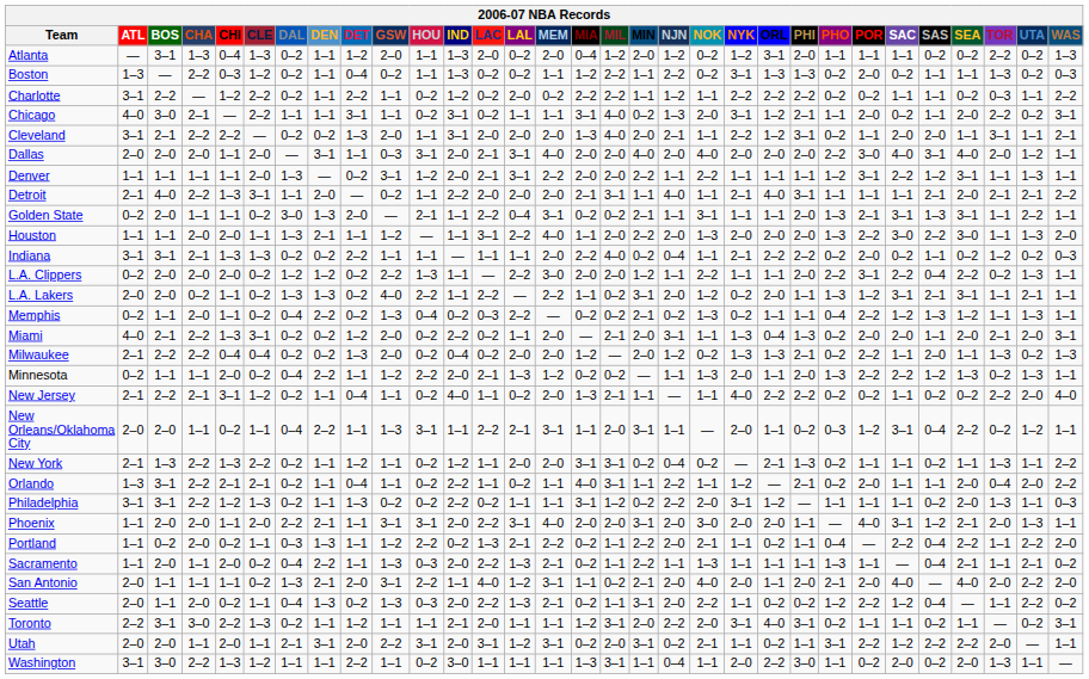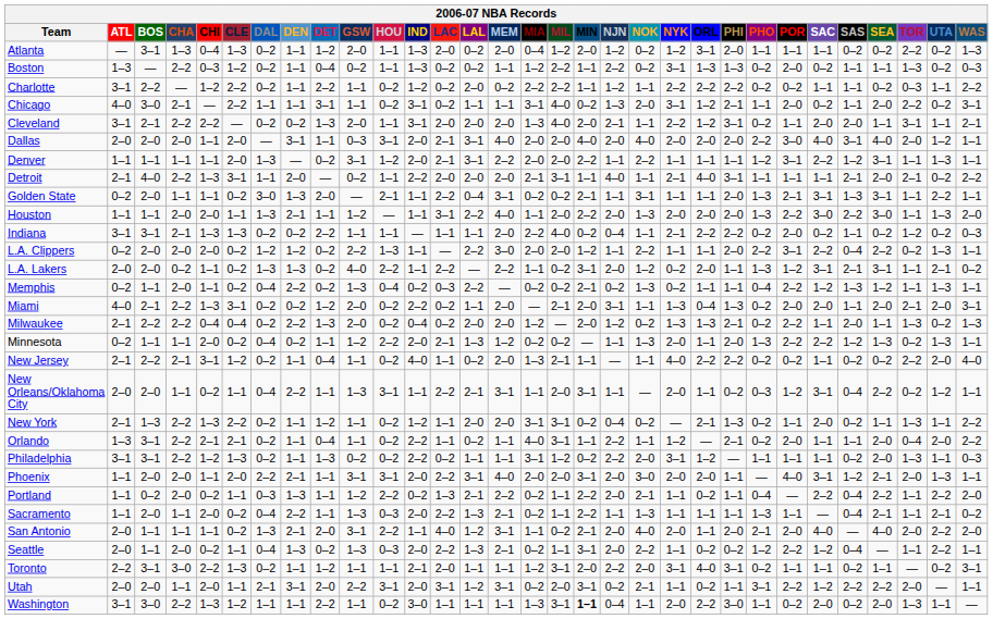 <table class="wikitable" style="font-size:86%; text-align:center;">
 <tr>
 <th colspan=31>2006-07 NBA Records</th>
 </tr>
 <tr>
 <th width=100>Team</th>
 <th style="background:#FF0000;color:#FFFFFF;width=35">ATL</th>
 <th style="background:#006400;color:#FFFFFF;width=35">BOS</th>
 <th style="background:#253E6A;color:#DF5106;width=35">CHA</th>
 <th style="background:#FF0000;color:#000000;width=35">CHI</th>
 <th style="background:#9F1F32;color:#001D43;width=35">CLE</th>
 <th style="background:#0055BA;color:#898D8F;width=35">DAL</th>
 <th style="background:#4C92CC;color:#FDB827;width=35">DEN</th>
 <th style="background:#006BB7;color:#ED164B;width=35">DET</th>
 <th style="background:#072E63;color:#DC5A34;width=35">GSW</th>
 <th style="background:#D31145;color:#CBD4D8;width=35">HOU</th>
 <th style="background:#000080;color:#FFD700;width=35">IND</th>
 <th style="background:#F9160D;color:#1A2E8B;width=35">LAC</th>
 <th style="background:#800080;color:#FFD700;width=35">LAL</th>
 <th style="background:#00265B;color:#BAD1EB;width=35">MEM</th>
 <th style="background:#000000;color:#8B0000;width=35">MIA</th>
 <th style="background:#00471B;color:#AC1A2F;width=35">MIL</th>
 <th style="background:#044D80;color:#000000;width=35">MIN</th>
 <th style="background:#12305B;color:#C4CED4;width=35">NJN</th>
 <th style="background:#0093B1;color:#FDB827;width=35">NOK</th>
 <th style="background:#0000FF;color:#FF8C00;width=35">NYK</th>
 <th style="background:#0000FF;color:#000000;width=35">ORL</th>
 <th style="background:#000000;color:#BB9754;width=35">PHI</th>
 <th style="background:#800080;color:#FF4500;width=35">PHO</th>
 <th style="background:#000000;color:#FF0000;width=35">POR</th>
 <th style="background:#6846A8;color:#FFFFFF;width=35">SAC</th>
 <th style="background:#000000;color:#C0C0C0;width=35">SAS</th>
 <th style="background:#005831;color:#FFC322;width=35">SEA</th>
 <th style="background:#7436BF;color:#BE0F34;width=35">TOR</th>
 <th style="background:#042A5C;color:#4C8ECC;width=35">UTA</th>
 <th style="background:#044D7D;color:#BC7A44;width=35">WAS</th>
 </tr>
 <tr>
 <td style="text-align:left;"><a href='#'>Atlanta</a></td>
 <td>—</td>
 <td>3–1</td>
 <td>1–3</td>
 <td>0–4</td>
 <td>1–3</td>
 <td>0–2</td>
 <td>1–1</td>
 <td>1–2</td>
 <td>2–0</td>
 <td>1–1</td>
 <td>1–3</td>
 <td>2–0</td>
 <td>0–2</td>
 <td>2–0</td>
 <td>0–4</td>
 <td>1–2</td>
 <td>2–0</td>
 <td>1–2</td>
 <td>0–2</td>
 <td>1–2</td>
 <td>3–1</td>
 <td>2–0</td>
 <td>1–1</td>
 <td>1–1</td>
 <td>1–1</td>
 <td>0–2</td>
 <td>0–2</td>
 <td>2–2</td>
 <td>0–2</td>
 <td>1–3</td>
 </tr>
 <tr>
 <td style="text-align:left;"><a href='#'>Boston</a></td>
 <td>1–3</td>
 <td>—</td>
 <td>2–2</td>
 <td>0–3</td>
 <td>1–2</td>
 <td>0–2</td>
 <td>1–1</td>
 <td>0–4</td>
 <td>0–2</td>
 <td>1–1</td>
 <td>1–3</td>
 <td>0–2</td>
 <td>0–2</td>
 <td>1–1</td>
 <td>1–2</td>
 <td>2–2</td>
 <td>1–1</td>
 <td>2–2</td>
 <td>0–2</td>
 <td>3–1</td>
 <td>1–3</td>
 <td>1–3</td>
 <td>0–2</td>
 <td>2–0</td>
 <td>0–2</td>
 <td>1–1</td>
 <td>1–1</td>
 <td>1–3</td>
 <td>0–2</td>
 <td>0–3</td>
 </tr>
 <tr>
 <td style="text-align:left;"><a href='#'>Charlotte</a></td>
 <td>3–1</td>
 <td>2–2</td>
 <td>—</td>
 <td>1–2</td>
 <td>2–2</td>
 <td>0–2</td>
 <td>1–1</td>
 <td>2–2</td>
 <td>1–1</td>
 <td>0–2</td>
 <td>1–2</td>
 <td>0–2</td>
 <td>2–0</td>
 <td>0–2</td>
 <td>2–2</td>
 <td>2–2</td>
 <td>1–1</td>
 <td>1–2</td>
 <td>1–1</td>
 <td>2–2</td>
 <td>2–2</td>
 <td>2–2</td>
 <td>0–2</td>
 <td>0–2</td>
 <td>1–1</td>
 <td>1–1</td>
 <td>0–2</td>
 <td>0–3</td>
 <td>1–1</td>
 <td>2–2</td>
 </tr>
 <tr>
 <td style="text-align:left;"><a href='#'>Chicago</a></td>
 <td>4–0</td>
 <td>3–0</td>
 <td>2–1</td>
 <td>—</td>
 <td>2–2</td>
 <td>1–1</td>
 <td>1–1</td>
 <td>3–1</td>
 <td>1–1</td>
 <td>0–2</td>
 <td>3–1</td>
 <td>0–2</td>
 <td>1–1</td>
 <td>1–1</td>
 <td>3–1</td>
 <td>4–0</td>
 <td>0–2</td>
 <td>1–3</td>
 <td>2–0</td>
 <td>3–1</td>
 <td>1–2</td>
 <td>2–1</td>
 <td>1–1</td>
 <td>2–0</td>
 <td>0–2</td>
 <td>1–1</td>
 <td>2–0</td>
 <td>2–2</td>
 <td>0–2</td>
 <td>3–1</td>
 </tr>
 <tr>
 <td style="text-align:left;"><a href='#'>Cleveland</a></td>
 <td>3–1</td>
 <td>2–1</td>
 <td>2–2</td>
 <td>2–2</td>
 <td>—</td>
 <td>0–2</td>
 <td>0–2</td>
 <td>1–3</td>
 <td>2–0</td>
 <td>1–1</td>
 <td>3–1</td>
 <td>2–0</td>
 <td>2–0</td>
 <td>2–0</td>
 <td>1–3</td>
 <td>4–0</td>
 <td>2–0</td>
 <td>2–1</td>
 <td>1–1</td>
 <td>2–2</td>
 <td>1–2</td>
 <td>3–1</td>
 <td>0–2</td>
 <td>1–1</td>
 <td>2–0</td>
 <td>2–0</td>
 <td>1–1</td>
 <td>3–1</td>
 <td>1–1</td>
 <td>2–1</td>
 </tr>
 <tr>
 <td style="text-align:left;"><a href='#'>Dallas</a></td>
 <td>2–0</td>
 <td>2–0</td>
 <td>2–0</td>
 <td>1–1</td>
 <td>2–0</td>
 <td>—</td>
 <td>3–1</td>
 <td>1–1</td>
 <td>0–3</td>
 <td>3–1</td>
 <td>2–0</td>
 <td>2–1</td>
 <td>3–1</td>
 <td>4–0</td>
 <td>2–0</td>
 <td>2–0</td>
 <td>4–0</td>
 <td>2–0</td>
 <td>4–0</td>
 <td>2–0</td>
 <td>2–0</td>
 <td>2–0</td>
 <td>2–2</td>
 <td>3–0</td>
 <td>4–0</td>
 <td>3–1</td>
 <td>4–0</td>
 <td>2–0</td>
 <td>1–2</td>
 <td>1–1</td>
 </tr>
 <tr>
 <td style="text-align:left;"><a href='#'>Denver</a></td>
 <td>1–1</td>
 <td>1–1</td>
 <td>1–1</td>
 <td>1–1</td>
 <td>2–0</td>
 <td>1–3</td>
 <td>—</td>
 <td>0–2</td>
 <td>3–1</td>
 <td>1–2</td>
 <td>2–0</td>
 <td>2–1</td>
 <td>3–1</td>
 <td>2–2</td>
 <td>2–0</td>
 <td>2–0</td>
 <td>2–2</td>
 <td>1–1</td>
 <td>2–2</td>
 <td>1–1</td>
 <td>1–1</td>
 <td>1–1</td>
 <td>1–2</td>
 <td>3–1</td>
 <td>2–2</td>
 <td>1–2</td>
 <td>3–1</td>
 <td>1–1</td>
 <td>1–3</td>
 <td>1–1</td>
 </tr>
 <tr>
 <td style="text-align:left;"><a href='#'>Detroit</a></td>
 <td>2–1</td>
 <td>4–0</td>
 <td>2–2</td>
 <td>1–3</td>
 <td>3–1</td>
 <td>1–1</td>
 <td>2–0</td>
 <td>—</td>
 <td>0–2</td>
 <td>1–1</td>
 <td>2–2</td>
 <td>2–0</td>
 <td>2–0</td>
 <td>2–0</td>
 <td>2–1</td>
 <td>3–1</td>
 <td>1–1</td>
 <td>4–0</td>
 <td>1–1</td>
 <td>2–1</td>
 <td>4–0</td>
 <td>3–1</td>
 <td>1–1</td>
 <td>1–1</td>
 <td>1–1</td>
 <td>2–1</td>
 <td>2–0</td>
 <td>2–1</td>
-<td>2–1</td>
+<td>0–2</td>
 <td>2–2</td>
 </tr>
 <tr>
 <td style="text-align:left;"><a href='#'>Golden State</a></td>
 <td>0–2</td>
 <td>2–0</td>
 <td>1–1</td>
 <td>1–1</td>
 <td>0–2</td>
 <td>3–0</td>
 <td>1–3</td>
 <td>2–0</td>
 <td>—</td>
 <td>2–1</td>
 <td>1–1</td>
 <td>2–2</td>
 <td>0–4</td>
 <td>3–1</td>
 <td>0–2</td>
 <td>0–2</td>
 <td>2–1</td>
 <td>1–1</td>
 <td>3–1</td>
 <td>1–1</td>
 <td>1–1</td>
 <td>2–0</td>
 <td>1–3</td>
 <td>2–1</td>
 <td>3–1</td>
 <td>1–3</td>
 <td>3–1</td>
 <td>1–1</td>
 <td>2–2</td>
 <td>1–1</td>
 </tr>
 <tr>
 <td style="text-align:left;"><a href='#'>Houston</a></td>
 <td>1–1</td>
 <td>1–1</td>
 <td>2–0</td>
 <td>2–0</td>
 <td>1–1</td>
 <td>1–3</td>
 <td>2–1</td>
 <td>1–1</td>
 <td>1–2</td>
 <td>—</td>
 <td>1–1</td>
 <td>3–1</td>
 <td>2–2</td>
 <td>4–0</td>
 <td>1–1</td>
 <td>2–0</td>
 <td>2–2</td>
 <td>2–0</td>
 <td>1–3</td>
 <td>2–0</td>
 <td>2–0</td>
 <td>2–0</td>
 <td>1–3</td>
 <td>2–2</td>
 <td>3–0</td>
 <td>2–2</td>
 <td>3–0</td>
 <td>1–1</td>
 <td>1–3</td>
 <td>2–0</td>
 </tr>
 <tr>
 <td style="text-align:left;"><a href='#'>Indiana</a></td>
 <td>3–1</td>
 <td>3–1</td>
 <td>2–1</td>
 <td>1–3</td>
 <td>1–3</td>
 <td>0–2</td>
 <td>0–2</td>
 <td>2–2</td>
 <td>1–1</td>
 <td>1–1</td>
 <td>—</td>
 <td>1–1</td>
 <td>1–1</td>
 <td>2–0</td>
 <td>2–2</td>
 <td>4–0</td>
 <td>0–2</td>
 <td>0–4</td>
 <td>1–1</td>
 <td>2–1</td>
 <td>2–2</td>
 <td>2–2</td>
 <td>0–2</td>
 <td>2–0</td>
 <td>0–2</td>
 <td>1–1</td>
 <td>0–2</td>
 <td>1–2</td>
 <td>0–2</td>
 <td>0–3</td>
 </tr>
 <tr>
 <td style="text-align:left;"><a href='#'>L.A. Clippers</a></td>
 <td>0–2</td>
 <td>2–0</td>
 <td>2–0</td>
 <td>2–0</td>
 <td>0–2</td>
 <td>1–2</td>
 <td>1–2</td>
 <td>0–2</td>
 <td>2–2</td>
 <td>1–3</td>
 <td>1–1</td>
 <td>—</td>
 <td>2–2</td>
 <td>3–0</td>
 <td>2–0</td>
 <td>2–0</td>
 <td>1–2</td>
 <td>1–1</td>
 <td>2–2</td>
 <td>1–1</td>
 <td>1–1</td>
 <td>2–0</td>
 <td>2–2</td>
 <td>3–1</td>
 <td>2–2</td>
 <td>0–4</td>
 <td>2–2</td>
 <td>0–2</td>
 <td>1–3</td>
 <td>1–1</td>
 </tr>
 <tr>
 <td style="text-align:left;"><a href='#'>L.A. Lakers</a></td>
 <td>2–0</td>
 <td>2–0</td>
 <td>0–2</td>
 <td>1–1</td>
 <td>0–2</td>
 <td>1–3</td>
 <td>1–3</td>
 <td>0–2</td>
 <td>4–0</td>
 <td>2–2</td>
 <td>1–1</td>
 <td>2–2</td>
 <td>—</td>
 <td>2–2</td>
 <td>1–1</td>
 <td>0–2</td>
 <td>3–1</td>
 <td>2–0</td>
 <td>1–2</td>
 <td>0–2</td>
 <td>2–0</td>
 <td>1–1</td>
 <td>1–3</td>
 <td>1–2</td>
 <td>3–1</td>
 <td>2–1</td>
 <td>3–1</td>
 <td>1–1</td>
 <td>2–1</td>
-<td>1–1</td>
+<td>0–2</td>
 </tr>
 <tr>
 <td style="text-align:left;"><a href='#'>Memphis</a></td>
 <td>0–2</td>
 <td>1–1</td>
 <td>2–0</td>
 <td>1–1</td>
 <td>0–2</td>
 <td>0–4</td>
 <td>2–2</td>
 <td>0–2</td>
 <td>1–3</td>
 <td>0–4</td>
 <td>0–2</td>
 <td>0–3</td>
 <td>2–2</td>
 <td>—</td>
 <td>0–2</td>
 <td>0–2</td>
 <td>2–1</td>
 <td>0–2</td>
 <td>1–3</td>
 <td>0–2</td>
 <td>1–1</td>
 <td>1–1</td>
 <td>0–4</td>
 <td>2–2</td>
 <td>1–2</td>
 <td>1–3</td>
 <td>1–2</td>
 <td>1–1</td>
 <td>1–3</td>
 <td>1–1</td>
 </tr>
 <tr>
 <td style="text-align:left;"><a href='#'>Miami</a></td>
 <td>4–0</td>
 <td>2–1</td>
 <td>2–2</td>
 <td>1–3</td>
 <td>3–1</td>
 <td>0–2</td>
 <td>0–2</td>
 <td>1–2</td>
 <td>2–0</td>
 <td>0–2</td>
 <td>2–2</td>
 <td>0–2</td>
 <td>1–1</td>
 <td>2–0</td>
 <td>—</td>
 <td>2–1</td>
 <td>2–0</td>
 <td>3–1</td>
 <td>1–1</td>
 <td>1–3</td>
 <td>0–4</td>
 <td>1–3</td>
 <td>0–2</td>
 <td>2–0</td>
 <td>2–0</td>
 <td>1–1</td>
 <td>2–0</td>
 <td>2–1</td>
 <td>2–0</td>
 <td>3–1</td>
 </tr>
 <tr>
 <td style="text-align:left;"><a href='#'>Milwaukee</a></td>
 <td>2–1</td>
 <td>2–2</td>
 <td>2–2</td>
 <td>0–4</td>
 <td>0–4</td>
 <td>0–2</td>
-<td>0–2</td>
+<td>2–2</td>
 <td>1–3</td>
 <td>2–0</td>
 <td>0–2</td>
 <td>0–4</td>
 <td>0–2</td>
 <td>2–0</td>
 <td>2–0</td>
 <td>1–2</td>
 <td>—</td>
 <td>2–0</td>
 <td>1–2</td>
 <td>0–2</td>
 <td>1–3</td>
 <td>1–3</td>
 <td>2–1</td>
 <td>0–2</td>
 <td>2–2</td>
 <td>1–1</td>
 <td>2–0</td>
 <td>1–1</td>
 <td>1–3</td>
 <td>0–2</td>
 <td>1–3</td>
 </tr>
 <tr>
 <td style="text-align:left;">Minnesota</td>
 <td>0–2</td>
 <td>1–1</td>
 <td>1–1</td>
 <td>2–0</td>
 <td>0–2</td>
 <td>0–4</td>
-<td>2–2</td>
+<td>0–2</td>
 <td>1–1</td>
 <td>1–2</td>
 <td>2–2</td>
 <td>2–0</td>
 <td>2–1</td>
 <td>1–3</td>
 <td>1–2</td>
 <td>0–2</td>
 <td>0–2</td>
 <td>—</td>
 <td>1–1</td>
 <td>1–3</td>
 <td>2–0</td>
 <td>1–1</td>
 <td>2–0</td>
 <td>1–3</td>
 <td>2–2</td>
 <td>2–2</td>
 <td>1–2</td>
 <td>1–3</td>
 <td>0–2</td>
 <td>1–3</td>
 <td>1–1</td>
 </tr>
 <tr>
 <td style="text-align:left;"><a href='#'>New Jersey</a></td>
 <td>2–1</td>
 <td>2–2</td>
 <td>2–1</td>
 <td>3–1</td>
 <td>1–2</td>
 <td>0–2</td>
 <td>1–1</td>
 <td>0–4</td>
 <td>1–1</td>
 <td>0–2</td>
 <td>4–0</td>
 <td>1–1</td>
 <td>0–2</td>
 <td>2–0</td>
 <td>1–3</td>
 <td>2–1</td>
 <td>1–1</td>
 <td>—</td>
 <td>1–1</td>
 <td>4–0</td>
 <td>2–2</td>
 <td>2–2</td>
 <td>0–2</td>
 <td>0–2</td>
 <td>1–1</td>
 <td>0–2</td>
 <td>0–2</td>
 <td>2–2</td>
 <td>2–0</td>
 <td>4–0</td>
 </tr>
 <tr>
 <td style="text-align:left;"><a href='#'>New Orleans/Oklahoma City</a></td>
 <td>2–0</td>
 <td>2–0</td>
 <td>1–1</td>
 <td>0–2</td>
 <td>1–1</td>
 <td>0–4</td>
 <td>2–2</td>
 <td>1–1</td>
 <td>1–3</td>
 <td>3–1</td>
 <td>1–1</td>
 <td>2–2</td>
 <td>2–1</td>
 <td>3–1</td>
 <td>1–1</td>
 <td>2–0</td>
 <td>3–1</td>
 <td>1–1</td>
 <td>—</td>
 <td>2–0</td>
 <td>1–1</td>
 <td>0–2</td>
 <td>0–3</td>
 <td>1–2</td>
 <td>3–1</td>
 <td>0–4</td>
 <td>2–2</td>
 <td>0–2</td>
 <td>1–2</td>
 <td>1–1</td>
 </tr>
 <tr>
 <td style="text-align:left;"><a href='#'>New York</a></td>
 <td>2–1</td>
 <td>1–3</td>
 <td>2–2</td>
 <td>1–3</td>
 <td>2–2</td>
 <td>0–2</td>
 <td>1–1</td>
 <td>1–2</td>
 <td>1–1</td>
 <td>0–2</td>
 <td>1–2</td>
 <td>1–1</td>
 <td>2–0</td>
 <td>2–0</td>
 <td>3–1</td>
 <td>3–1</td>
 <td>0–2</td>
 <td>0–4</td>
 <td>0–2</td>
 <td>—</td>
 <td>2–1</td>
 <td>1–3</td>
 <td>0–2</td>
 <td>1–1</td>
-<td>1–1</td>
+<td>2–0</td>
 <td>0–2</td>
 <td>1–1</td>
 <td>1–3</td>
 <td>1–1</td>
 <td>2–2</td>
 </tr>
 <tr>
 <td style="text-align:left;"><a href='#'>Orlando</a></td>
 <td>1–3</td>
 <td>3–1</td>
 <td>2–2</td>
 <td>2–1</td>
 <td>2–1</td>
 <td>0–2</td>
 <td>1–1</td>
 <td>0–4</td>
 <td>1–1</td>
 <td>0–2</td>
 <td>2–2</td>
 <td>1–1</td>
 <td>0–2</td>
 <td>1–1</td>
 <td>4–0</td>
 <td>3–1</td>
 <td>1–1</td>
 <td>2–2</td>
 <td>1–1</td>
 <td>1–2</td>
 <td>—</td>
 <td>2–1</td>
 <td>0–2</td>
 <td>2–0</td>
 <td>1–1</td>
 <td>1–1</td>
 <td>2–0</td>
 <td>0–4</td>
 <td>2–0</td>
 <td>2–2</td>
 </tr>
 <tr>
 <td style="text-align:left;"><a href='#'>Philadelphia</a></td>
 <td>3–1</td>
 <td>3–1</td>
 <td>2–2</td>
 <td>1–2</td>
 <td>1–3</td>
 <td>0–2</td>
 <td>1–1</td>
 <td>1–3</td>
 <td>0–2</td>
 <td>0–2</td>
 <td>2–2</td>
 <td>0–2</td>
 <td>1–1</td>
 <td>1–1</td>
 <td>3–1</td>
 <td>1–2</td>
 <td>0–2</td>
 <td>2–2</td>
 <td>2–0</td>
 <td>3–1</td>
 <td>1–2</td>
 <td>—</td>
 <td>1–1</td>
 <td>1–1</td>
 <td>1–1</td>
 <td>0–2</td>
 <td>2–0</td>
 <td>1–3</td>
 <td>1–1</td>
 <td>0–3</td>
 </tr>
 <tr>
 <td style="text-align:left;"><a href='#'>Phoenix</a></td>
 <td>1–1</td>
 <td>2–0</td>
 <td>2–0</td>
 <td>1–1</td>
 <td>2–0</td>
 <td>2–2</td>
 <td>2–1</td>
 <td>1–1</td>
 <td>3–1</td>
 <td>3–1</td>
 <td>2–0</td>
 <td>2–2</td>
 <td>3–1</td>
 <td>4–0</td>
 <td>2–0</td>
 <td>2–0</td>
 <td>3–1</td>
 <td>2–0</td>
 <td>3–0</td>
 <td>2–0</td>
 <td>2–0</td>
 <td>1–1</td>
 <td>—</td>
 <td>4–0</td>
 <td>3–1</td>
 <td>1–2</td>
 <td>2–1</td>
 <td>2–0</td>
 <td>1–3</td>
 <td>1–1</td>
 </tr>
 <tr>
 <td style="text-align:left;"><a href='#'>Portland</a></td>
 <td>1–1</td>
 <td>0–2</td>
 <td>2–0</td>
 <td>0–2</td>
 <td>1–1</td>
 <td>0–3</td>
 <td>1–3</td>
 <td>1–1</td>
 <td>1–2</td>
 <td>2–2</td>
 <td>0–2</td>
 <td>1–3</td>
 <td>2–1</td>
 <td>2–2</td>
 <td>0–2</td>
 <td>1–1</td>
 <td>2–2</td>
 <td>2–0</td>
 <td>2–1</td>
 <td>1–1</td>
 <td>0–2</td>
 <td>1–1</td>
 <td>0–4</td>
 <td>—</td>
 <td>2–2</td>
 <td>0–4</td>
 <td>2–2</td>
 <td>1–1</td>
 <td>2–2</td>
 <td>2–0</td>
 </tr>
 <tr>
 <td style="text-align:left;"><a href='#'>Sacramento</a></td>
 <td>1–1</td>
 <td>2–0</td>
 <td>1–1</td>
 <td>2–0</td>
 <td>0–2</td>
 <td>0–4</td>
 <td>2–2</td>
 <td>1–1</td>
 <td>1–3</td>
 <td>0–3</td>
 <td>2–0</td>
 <td>2–2</td>
 <td>1–3</td>
 <td>2–1</td>
 <td>0–2</td>
 <td>1–1</td>
 <td>2–2</td>
 <td>1–1</td>
 <td>1–3</td>
 <td>1–1</td>
 <td>1–1</td>
 <td>1–1</td>
 <td>1–3</td>
 <td>1–1</td>
 <td>—</td>
 <td>0–4</td>
 <td>2–1</td>
 <td>1–1</td>
 <td>2–1</td>
 <td>0–2</td>
 </tr>
 <tr>
 <td style="text-align:left;"><a href='#'>San Antonio</a></td>
 <td>2–0</td>
 <td>1–1</td>
 <td>1–1</td>
 <td>1–1</td>
 <td>0–2</td>
 <td>1–3</td>
 <td>2–1</td>
 <td>2–0</td>
 <td>3–1</td>
 <td>2–2</td>
 <td>1–1</td>
 <td>4–0</td>
 <td>1–2</td>
 <td>3–1</td>
 <td>1–1</td>
 <td>0–2</td>
 <td>2–1</td>
 <td>2–0</td>
 <td>4–0</td>
 <td>2–0</td>
 <td>1–1</td>
 <td>2–0</td>
 <td>2–1</td>
 <td>2–0</td>
 <td>4–0</td>
 <td>—</td>
 <td>4–0</td>
 <td>2–0</td>
 <td>2–2</td>
 <td>2–0</td>
 </tr>
 <tr>
 <td style="text-align:left;"><a href='#'>Seattle</a></td>
 <td>2–0</td>
 <td>1–1</td>
 <td>2–0</td>
 <td>0–2</td>
 <td>1–1</td>
 <td>0–4</td>
 <td>1–3</td>
 <td>0–2</td>
 <td>1–3</td>
 <td>0–3</td>
 <td>2–0</td>
 <td>2–2</td>
 <td>1–3</td>
 <td>2–1</td>
 <td>0–2</td>
 <td>1–1</td>
 <td>3–1</td>
 <td>2–0</td>
 <td>2–2</td>
 <td>1–1</td>
 <td>0–2</td>
 <td>0–2</td>
 <td>1–2</td>
 <td>2–2</td>
 <td>1–2</td>
 <td>0–4</td>
 <td>—</td>
 <td>1–1</td>
 <td>2–2</td>
-<td>0–2</td>
+<td>1–1</td>
 </tr>
 <tr>
 <td style="text-align:left;"><a href='#'>Toronto</a></td>
 <td>2–2</td>
 <td>3–1</td>
 <td>3–0</td>
 <td>2–2</td>
 <td>1–3</td>
 <td>0–2</td>
 <td>1–1</td>
 <td>1–2</td>
 <td>1–1</td>
 <td>1–1</td>
 <td>2–1</td>
 <td>2–0</td>
 <td>1–1</td>
 <td>1–1</td>
 <td>1–2</td>
 <td>3–1</td>
 <td>2–0</td>
 <td>2–2</td>
 <td>2–0</td>
 <td>3–1</td>
 <td>4–0</td>
 <td>3–1</td>
 <td>0–2</td>
 <td>1–1</td>
 <td>1–1</td>
 <td>0–2</td>
 <td>1–1</td>
 <td>—</td>
 <td>0–2</td>
 <td>3–1</td>
 </tr>
 <tr>
 <td style="text-align:left;"><a href='#'>Utah</a></td>
 <td>2–0</td>
 <td>2–0</td>
 <td>1–1</td>
 <td>2–0</td>
 <td>1–1</td>
 <td>2–1</td>
 <td>3–1</td>
 <td>2–0</td>
 <td>2–2</td>
 <td>3–1</td>
 <td>2–0</td>
 <td>3–1</td>
 <td>1–2</td>
 <td>3–1</td>
 <td>0–2</td>
 <td>2–0</td>
 <td>3–1</td>
 <td>0–2</td>
 <td>2–1</td>
 <td>1–1</td>
 <td>0–2</td>
 <td>1–1</td>
 <td>3–1</td>
 <td>2–2</td>
 <td>1–2</td>
 <td>2–2</td>
 <td>2–2</td>
 <td>2–0</td>
 <td>—</td>
 <td>1–1</td>
 </tr>
 <tr>
 <td style="text-align:left;"><a href='#'>Washington</a></td>
 <td>3–1</td>
 <td>3–0</td>
 <td>2–2</td>
 <td>1–3</td>
 <td>1–2</td>
 <td>1–1</td>
 <td>1–1</td>
 <td>2–2</td>
 <td>1–1</td>
 <td>0–2</td>
 <td>3–0</td>
 <td>1–1</td>
 <td>1–1</td>
 <td>1–1</td>
 <td>1–3</td>
 <td>3–1</td>
-<td>1–1</td>
+<td><strong>1–1</strong></td>
 <td>0–4</td>
 <td>1–1</td>
 <td>2–0</td>
 <td>2–2</td>
 <td>3–0</td>
 <td>1–1</td>
 <td>0–2</td>
 <td>2–0</td>
 <td>0–2</td>
 <td>2–0</td>
 <td>1–3</td>
 <td>1–1</td>
 <td>—</td>
 </tr>
 </table>
